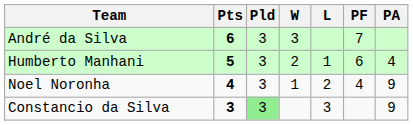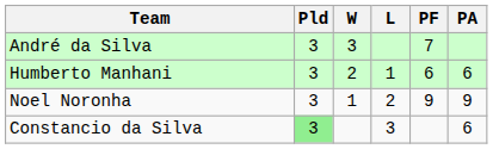 <table class="wikitable" style="text-align:center">
 <tr>
 <th>Team</th>
-<th style="width:8%">Pts</th>
 <th style="width:8%">Pld</th>
 <th style="width:8%">W</th>
 <th style="width:8%">L</th>
 <th style="width:8%">PF</th>
 <th style="width:8%">PA</th>
 </tr>
 <tr style="background:#ccffcc">
 <td align="left"> André da Silva</td>
-<td><strong>6</strong></td>
 <td>3</td>
 <td>3</td>
 <td></td>
 <td>7</td>
 <td></td>
 </tr>
 <tr style="background:#ccffcc">
 <td align="left"> Humberto Manhani</td>
-<td><strong>5</strong></td>
 <td>3</td>
 <td>2</td>
 <td>1</td>
 <td>6</td>
-<td>4</td>
+<td>6</td>
 </tr>
 <tr>
 <td align="left"> Noel Noronha</td>
-<td><strong>4</strong></td>
 <td>3</td>
 <td>1</td>
 <td>2</td>
-<td>4</td>
+<td>9</td>
 <td>9</td>
 </tr>
 <tr>
 <td align="left"> Constancio da Silva</td>
-<td><strong>3</strong></td>
 <td style="background: lightgreen;">3</td>
 <td></td>
 <td>3</td>
 <td></td>
-<td>9</td>
+<td>6</td>
 </tr>
 </table>
